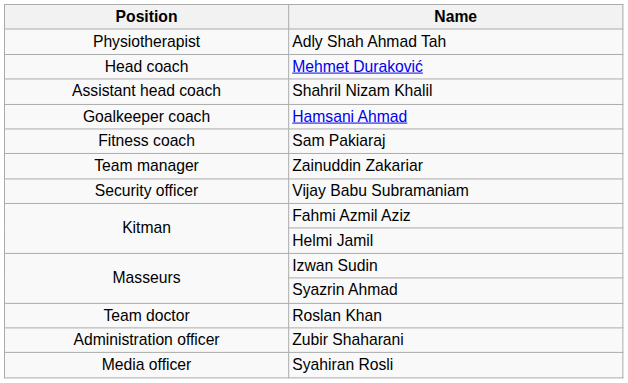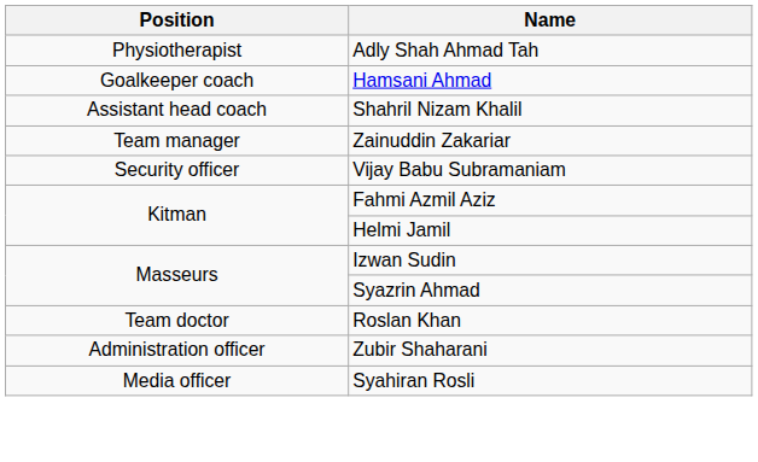 <table class="wikitable" style="text-align:center;width:50%;">
 <tr>
 <th>Position</th>
 <th>Name</th>
 </tr>
 <tr>
 <td>Physiotherapist</td>
 <td align=left> Adly Shah Ahmad Tah</td>
 </tr>
 <tr>
-<td>Head coach</td>
-<td align=left> <a href='#'>Mehmet Duraković</a></td>
+<td>Goalkeeper coach</td>
+<td align=left> <a href='#'>Hamsani Ahmad</a></td>
 </tr>
 <tr>
 <td>Assistant head coach</td>
 <td align=left> Shahril Nizam Khalil</td>
-</tr>
-<tr>
-<td>Goalkeeper coach</td>
-<td align=left> <a href='#'>Hamsani Ahmad</a></td>
-</tr>
-<tr>
-<td>Fitness coach</td>
-<td align=left> Sam Pakiaraj</td>
 </tr>
 <tr>
 <td>Team manager</td>
 <td align=left> Zainuddin Zakariar</td>
 </tr>
 <tr>
 <td>Security officer</td>
 <td align=left> Vijay Babu Subramaniam</td>
 </tr>
 <tr>
 <td rowspan=2>Kitman</td>
 <td align=left> Fahmi Azmil Aziz</td>
 </tr>
 <tr>
 <td align=left> Helmi Jamil</td>
 </tr>
 <tr>
 <td rowspan=2>Masseurs</td>
 <td align=left> Izwan Sudin</td>
 </tr>
 <tr>
 <td align=left> Syazrin Ahmad</td>
 </tr>
 <tr>
 <td>Team doctor</td>
 <td align=left> Roslan Khan</td>
 </tr>
 <tr>
 <td>Administration officer</td>
 <td align=left> Zubir Shaharani</td>
 </tr>
 <tr>
 <td>Media officer</td>
 <td align=left> Syahiran Rosli</td>
 </tr>
 </table>
